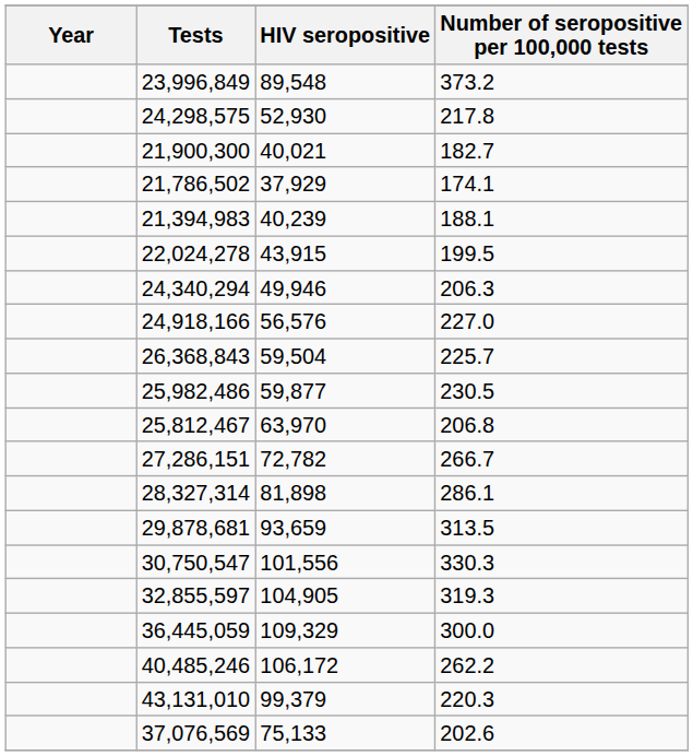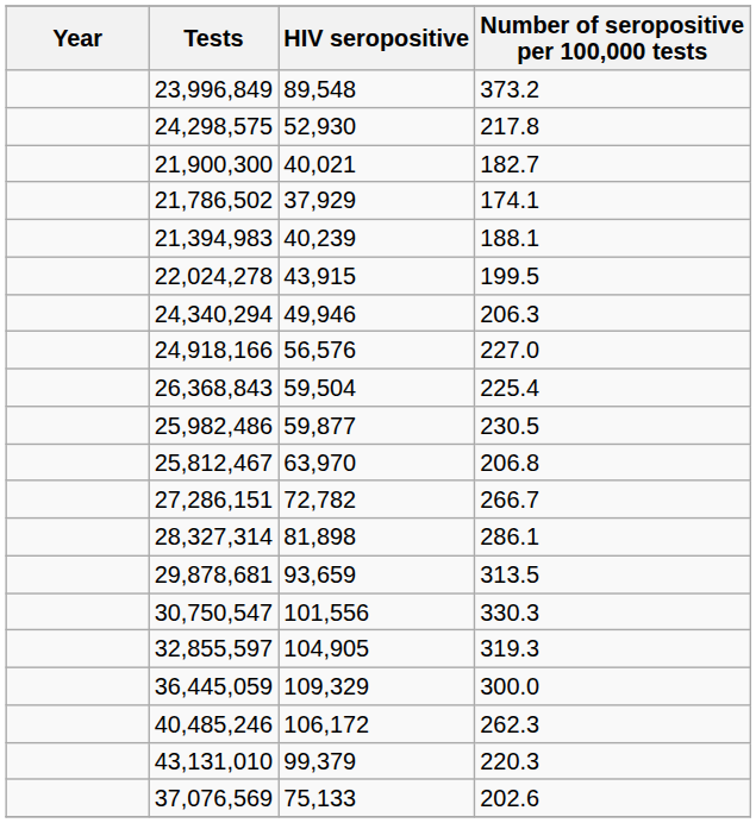 <table class="wikitable" style="float:right; margin-left:0.8em; clear:right; width=40%; border=1; cellpadding=5; cellspacing=0; align=centre; font-size:90%;">
 <tr>
 </tr>
 <tr>
 <th width="80">Year</th>
 <th>Tests</th>
 <th>HIV seropositive</th>
 <th>Number of seropositive<br> per 100,000 tests</th>
 </tr>
 <tr>
 <td></td>
 <td>23,996,849</td>
 <td>89,548</td>
 <td>373.2</td>
 </tr>
 <tr>
 <td></td>
 <td>24,298,575</td>
 <td>52,930</td>
 <td>217.8</td>
 </tr>
 <tr>
 <td></td>
 <td>21,900,300</td>
 <td>40,021</td>
 <td>182.7</td>
 </tr>
 <tr>
 <td></td>
 <td>21,786,502</td>
 <td>37,929</td>
 <td>174.1</td>
 </tr>
 <tr>
 <td></td>
 <td>21,394,983</td>
 <td>40,239</td>
 <td>188.1</td>
 </tr>
 <tr>
 <td></td>
 <td>22,024,278</td>
 <td>43,915</td>
 <td>199.5</td>
 </tr>
 <tr>
 <td></td>
 <td>24,340,294</td>
 <td>49,946</td>
 <td>206.3</td>
 </tr>
 <tr>
 <td></td>
 <td>24,918,166</td>
 <td>56,576</td>
 <td>227.0</td>
 </tr>
 <tr>
 <td></td>
 <td>26,368,843</td>
 <td>59,504</td>
-<td>225.7</td>
+<td>225.4</td>
 </tr>
 <tr>
 <td></td>
 <td>25,982,486</td>
 <td>59,877</td>
 <td>230.5</td>
 </tr>
 <tr>
 <td></td>
 <td>25,812,467</td>
 <td>63,970</td>
 <td>206.8</td>
 </tr>
 <tr>
 <td></td>
 <td>27,286,151</td>
 <td>72,782</td>
 <td>266.7</td>
 </tr>
 <tr>
 <td></td>
 <td>28,327,314</td>
 <td>81,898</td>
 <td>286.1</td>
 </tr>
 <tr>
 <td></td>
 <td>29,878,681</td>
 <td>93,659</td>
 <td>313.5</td>
 </tr>
 <tr>
 <td></td>
 <td>30,750,547</td>
 <td>101,556</td>
 <td>330.3</td>
 </tr>
 <tr>
 <td></td>
 <td>32,855,597</td>
 <td>104,905</td>
 <td>319.3</td>
 </tr>
 <tr>
 <td></td>
 <td>36,445,059</td>
 <td>109,329</td>
 <td>300.0</td>
 </tr>
 <tr>
 <td></td>
 <td>40,485,246</td>
 <td>106,172</td>
-<td>262.2</td>
+<td>262.3</td>
 </tr>
 <tr>
 <td></td>
 <td>43,131,010</td>
 <td>99,379</td>
 <td>220.3</td>
 </tr>
 <tr>
 <td></td>
 <td>37,076,569</td>
 <td>75,133</td>
 <td>202.6</td>
 </tr>
 <tr>
 </tr>
 </table>
